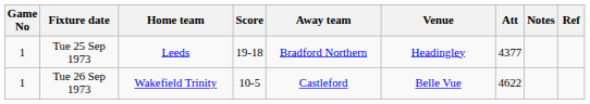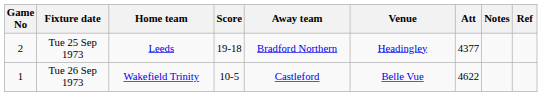 <table class="wikitable" style="text-align:center;">
 <tr>
 <th width=20 abbr="No">Game No</th>
 <th width=100 abbr="Date">Fixture date</th>
 <th width=150 abbr="Home team">Home team</th>
 <th width=20 abbr="Score">Score</th>
 <th width=150 abbr="Away team">Away team</th>
 <th width=150 abbr="Venue">Venue</th>
 <th width=30 abbr="Att">Att</th>
 <th width=20 abbr="Notes">Notes</th>
 <th width=30 abbr="Ref">Ref</th>
 </tr>
 <tr>
-<td>1</td>
+<td>2</td>
 <td>Tue 25 Sep 1973</td>
 <td><a href='#'>Leeds</a></td>
 <td>19-18</td>
 <td><a href='#'>Bradford Northern</a></td>
 <td><a href='#'>Headingley</a></td>
 <td>4377</td>
 <td></td>
 <td></td>
 </tr>
 <tr>
 <td>1</td>
 <td>Tue 26 Sep 1973</td>
 <td><a href='#'>Wakefield Trinity</a></td>
 <td>10-5</td>
 <td><a href='#'>Castleford</a></td>
 <td><a href='#'>Belle Vue</a></td>
 <td>4622</td>
 <td></td>
 <td></td>
 </tr>
 </table>
